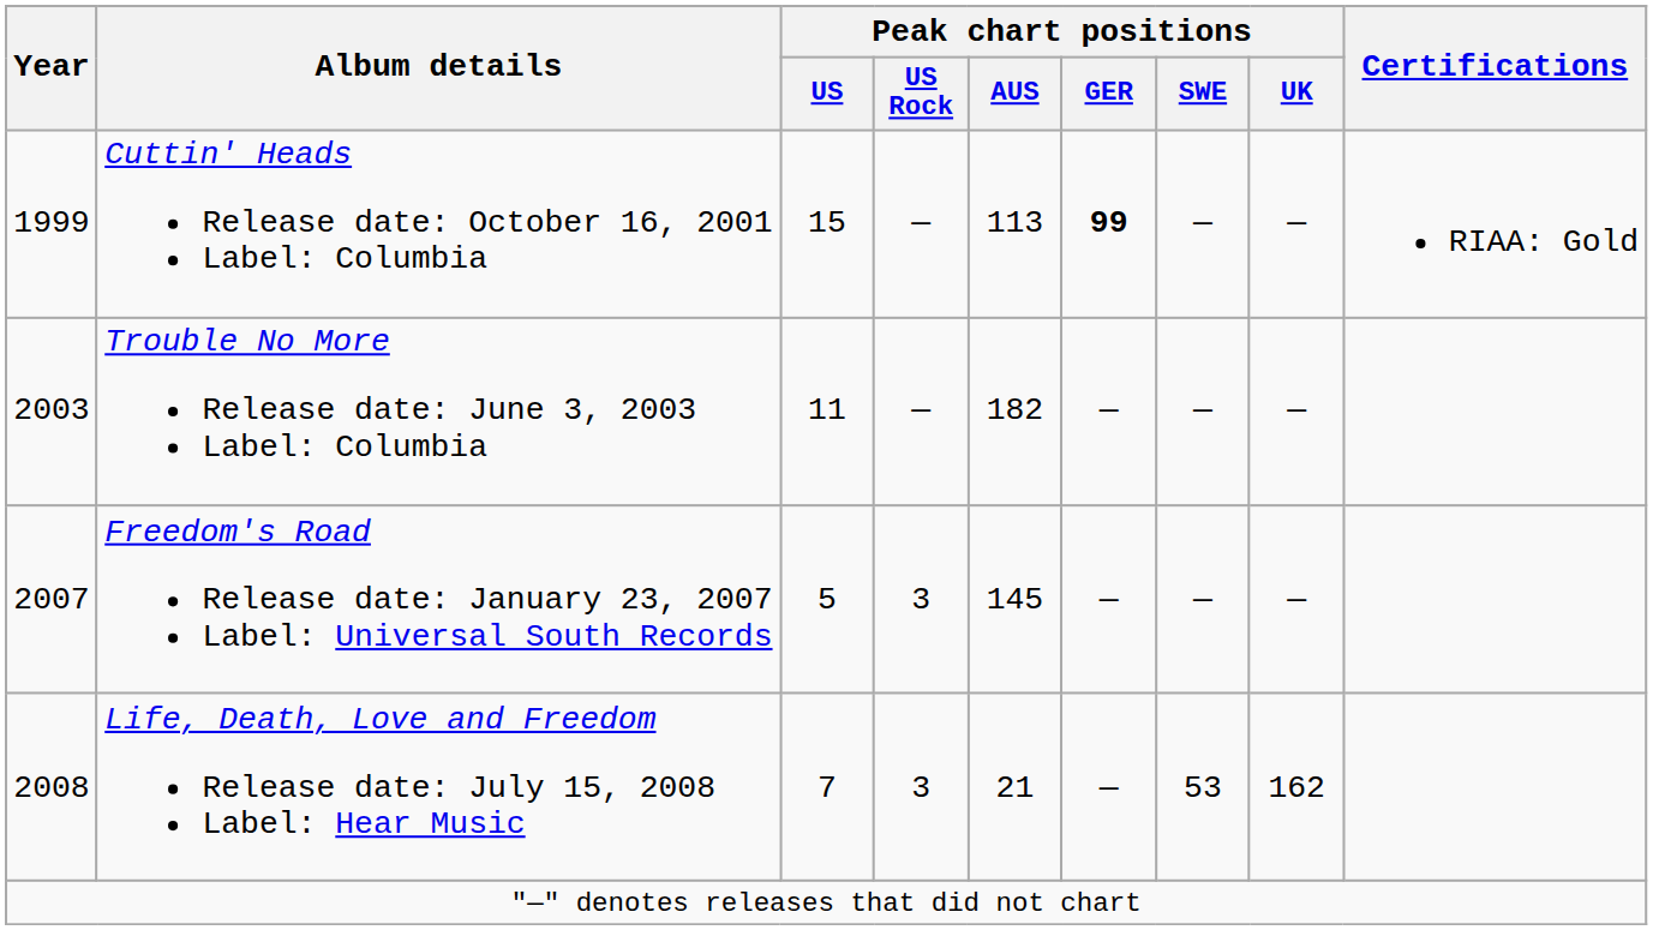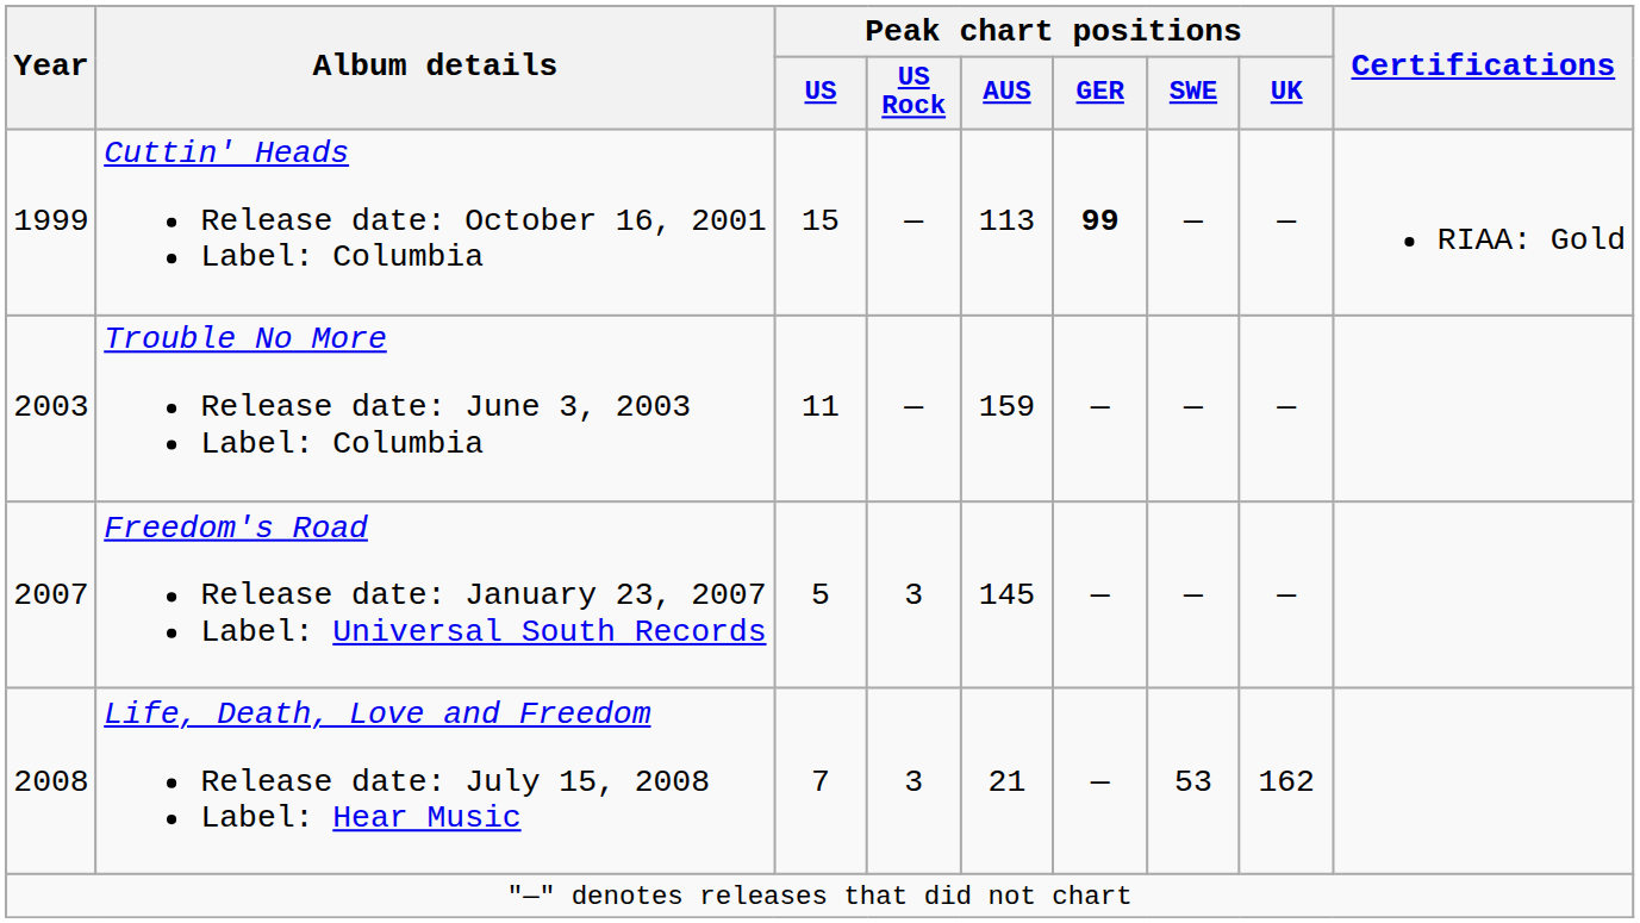 <table class="wikitable" style="text-align:center">
 <tr>
 <th rowspan="2">Year</th>
 <th rowspan="2">Album details</th>
 <th colspan="6">Peak chart positions</th>
 <th rowspan="2"><a href='#'>Certifications</a></th>
 </tr>
 <tr>
 <th style="width:3em;font-size:85%"><a href='#'>US</a><br></th>
 <th style="width:3em;font-size:85%"><a href='#'>US Rock</a><br></th>
 <th style="width:3em;font-size:85%"><a href='#'>AUS</a><br></th>
 <th style="width:3em;font-size:85%"><a href='#'>GER</a><br></th>
 <th style="width:3em;font-size:85%"><a href='#'>SWE</a><br></th>
 <th style="width:3em;font-size:85%"><a href='#'>UK</a><br></th>
 </tr>
 <tr>
 <td>1999</td>
 <td align="left"><em><a href='#'>Cuttin' Heads</a></em><br><ul><li>Release date: October 16, 2001</li><li>Label: Columbia</li></ul></td>
 <td>15</td>
 <td>—</td>
 <td>113</td>
 <td><strong>99</strong></td>
 <td>—</td>
 <td>—</td>
 <td><br><ul><li>RIAA: Gold</li></ul></td>
 </tr>
 <tr>
 <td>2003</td>
 <td align="left"><em><a href='#'>Trouble No More</a></em><br><ul><li>Release date: June 3, 2003</li><li>Label: Columbia</li></ul></td>
 <td>11</td>
 <td>—</td>
-<td>182</td>
+<td>159</td>
 <td>—</td>
 <td>—</td>
 <td>—</td>
 <td></td>
 </tr>
 <tr>
 <td>2007</td>
 <td align="left"><em><a href='#'>Freedom's Road</a></em><br><ul><li>Release date: January 23, 2007</li><li>Label: <a href='#'>Universal South Records</a></li></ul></td>
 <td>5</td>
 <td>3</td>
 <td>145</td>
 <td>—</td>
 <td>—</td>
 <td>—</td>
 <td></td>
 </tr>
 <tr>
 <td>2008</td>
 <td align="left"><em><a href='#'>Life, Death, Love and Freedom</a></em><br><ul><li>Release date: July 15, 2008</li><li>Label: <a href='#'>Hear Music</a></li></ul></td>
 <td>7</td>
 <td>3</td>
 <td>21</td>
 <td>—</td>
 <td>53</td>
 <td>162</td>
 <td></td>
 </tr>
 <tr>
 <td colspan="9" style="font-size:85%">"—" denotes releases that did not chart</td>
 </tr>
 </table>
